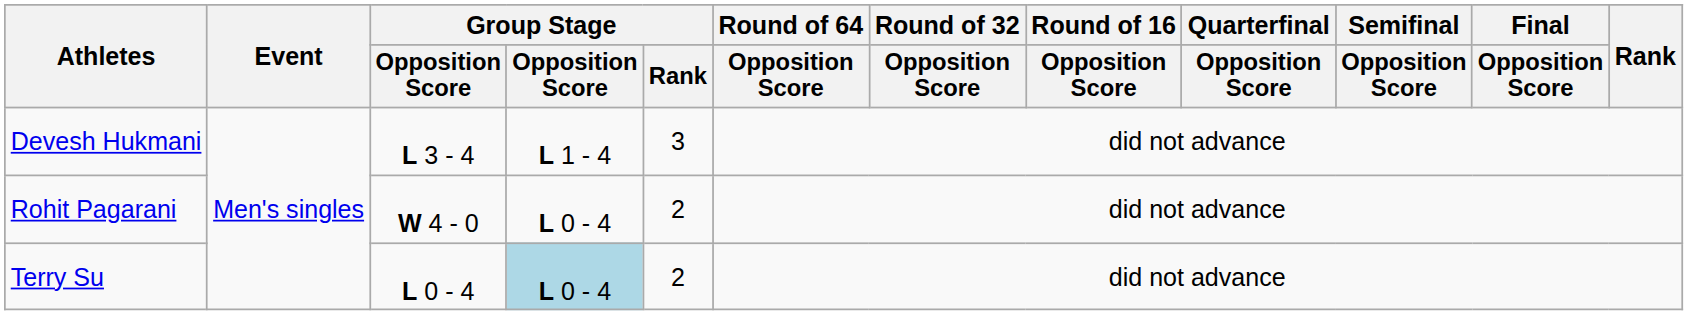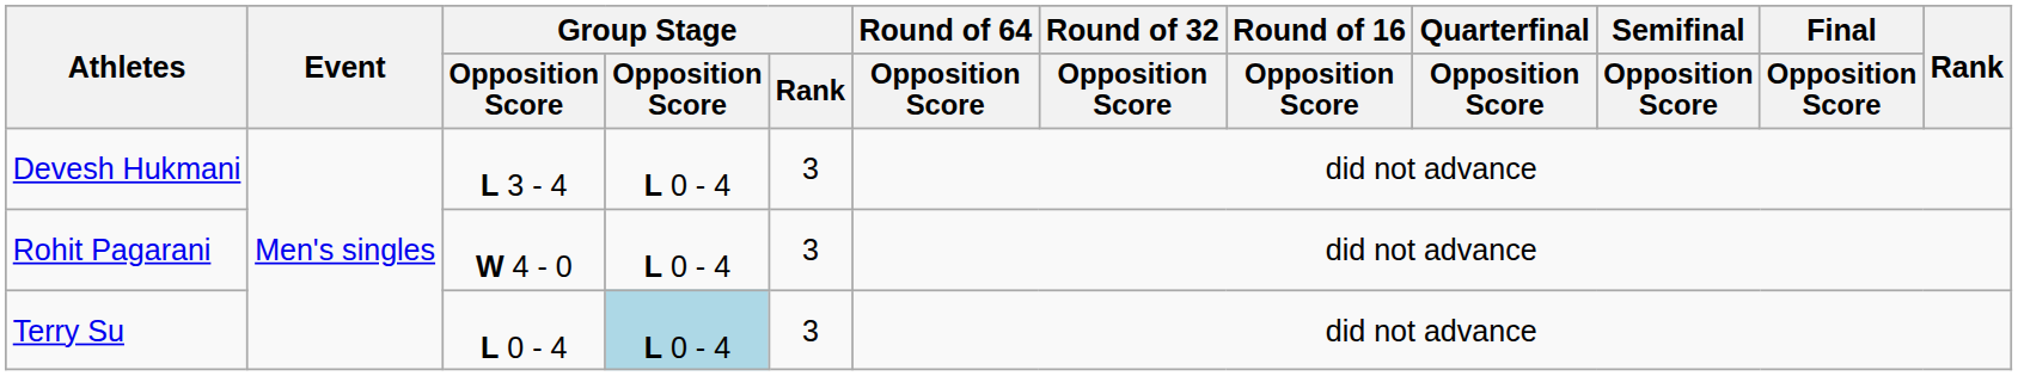 <table class="wikitable" style="font-size:90%">
 <tr>
 <th rowspan=2>Athletes</th>
 <th rowspan=2>Event</th>
 <th colspan=3>Group Stage</th>
 <th>Round of 64</th>
 <th>Round of 32</th>
 <th>Round of 16</th>
 <th>Quarterfinal</th>
 <th>Semifinal</th>
 <th>Final</th>
 <th rowspan=2>Rank</th>
 </tr>
 <tr style="font-size:95%">
 <th>Opposition<br>Score</th>
 <th>Opposition<br>Score</th>
 <th>Rank</th>
 <th>Opposition<br>Score</th>
 <th>Opposition<br>Score</th>
 <th>Opposition<br>Score</th>
 <th>Opposition<br>Score</th>
 <th>Opposition<br>Score</th>
 <th>Opposition<br>Score</th>
 </tr>
 <tr align=center>
 <td align=left><a href='#'>Devesh Hukmani</a></td>
 <td align=left rowspan=3><a href='#'>Men's singles</a></td>
 <td><br><strong>L</strong> 3 - 4</td>
-<td><br><strong>L</strong> 1 - 4</td>
+<td><br><strong>L</strong> 0 - 4</td>
 <td>3</td>
 <td colspan=7>did not advance</td>
 </tr>
 <tr align=center>
 <td align=left><a href='#'>Rohit Pagarani</a></td>
 <td><br><strong>W</strong> 4 - 0</td>
 <td><br><strong>L</strong> 0 - 4</td>
-<td>2</td>
+<td>3</td>
 <td colspan=7>did not advance</td>
 </tr>
 <tr align=center>
 <td align=left><a href='#'>Terry Su</a></td>
 <td><br><strong>L</strong> 0 - 4</td>
 <td style="background: lightblue;"><br><strong>L</strong> 0 - 4</td>
-<td>2</td>
+<td>3</td>
 <td colspan=7>did not advance</td>
 </tr>
 </table>
